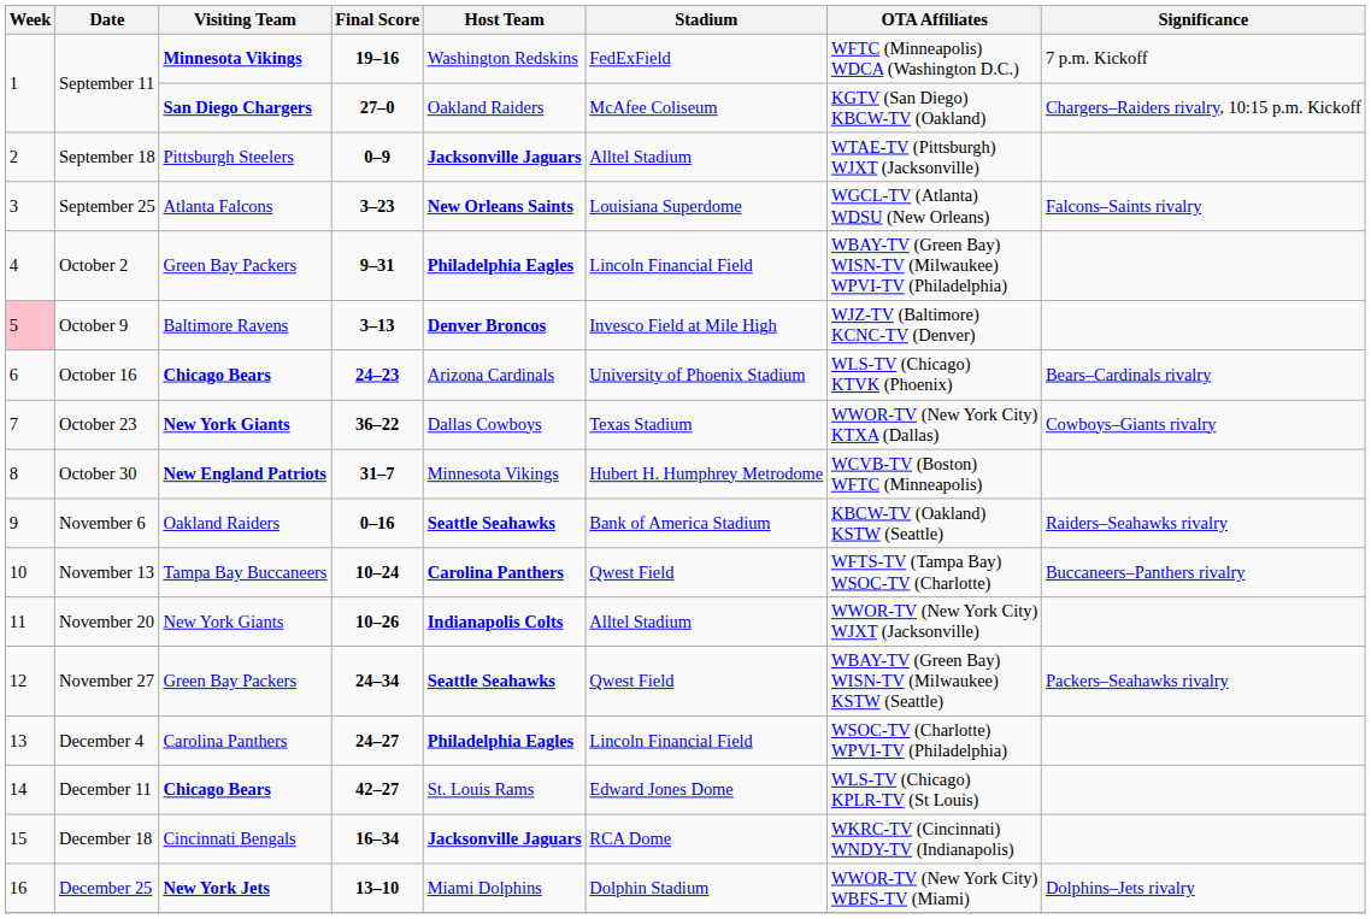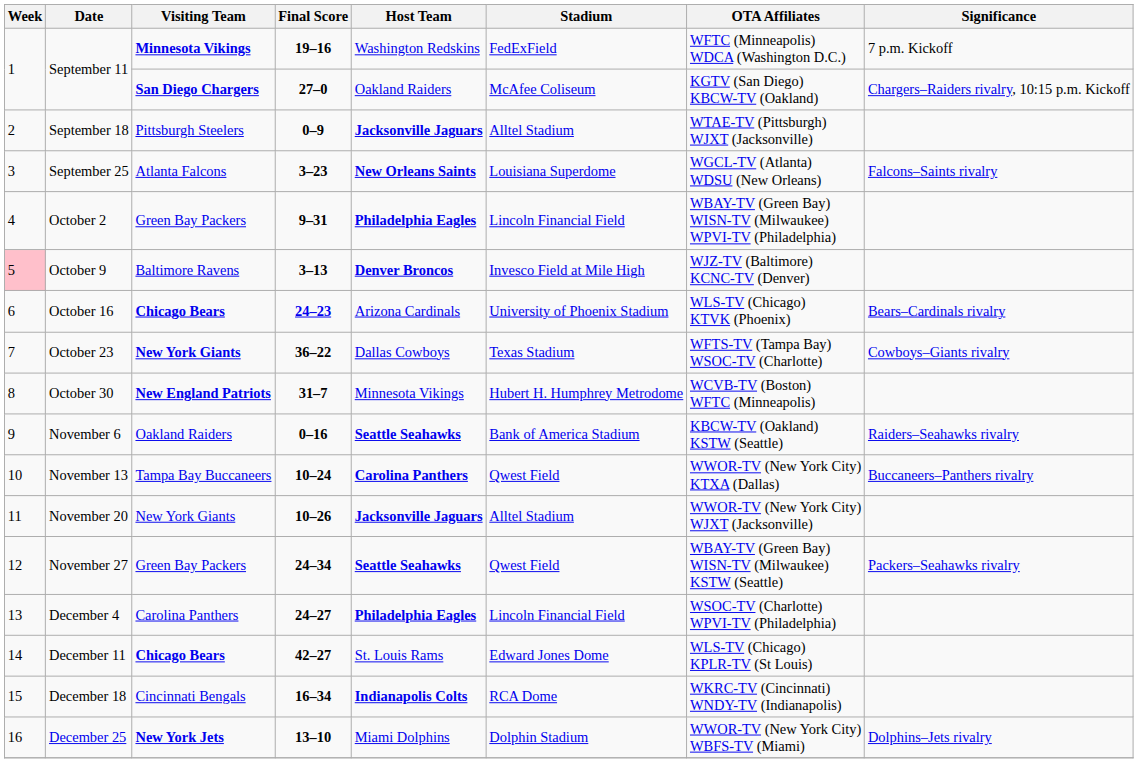 <table class="wikitable" style="font-size: 95%;">
 <tr>
 <th>Week</th>
 <th>Date</th>
 <th>Visiting Team</th>
 <th>Final Score</th>
 <th>Host Team</th>
 <th>Stadium</th>
 <th>OTA Affiliates</th>
 <th>Significance</th>
 </tr>
 <tr>
 <td rowspan="2">1</td>
 <td rowspan="2">September 11</td>
 <td><strong><a href='#'>Minnesota Vikings</a></strong></td>
 <td align="center"><strong>19–16</strong></td>
 <td><a href='#'>Washington Redskins</a></td>
 <td><a href='#'>FedExField</a></td>
 <td><a href='#'>WFTC</a> (Minneapolis)<br><a href='#'>WDCA</a> (Washington D.C.)</td>
 <td>7 p.m. Kickoff</td>
 </tr>
 <tr>
 <td><strong><a href='#'>San Diego Chargers</a></strong></td>
 <td align="center"><strong>27–0</strong></td>
 <td><a href='#'>Oakland Raiders</a></td>
 <td><a href='#'>McAfee Coliseum</a></td>
 <td><a href='#'>KGTV</a> (San Diego)<br><a href='#'>KBCW-TV</a> (Oakland)</td>
 <td><a href='#'>Chargers–Raiders rivalry</a>, 10:15 p.m. Kickoff</td>
 </tr>
 <tr>
 <td>2</td>
 <td>September 18</td>
 <td><a href='#'>Pittsburgh Steelers</a></td>
 <td align="center"><strong>0–9</strong></td>
 <td><strong><a href='#'>Jacksonville Jaguars</a></strong></td>
 <td><a href='#'>Alltel Stadium</a></td>
 <td><a href='#'>WTAE-TV</a> (Pittsburgh)<br><a href='#'>WJXT</a> (Jacksonville)</td>
 <td></td>
 </tr>
 <tr>
 <td>3</td>
 <td>September 25</td>
 <td><a href='#'>Atlanta Falcons</a></td>
 <td align="center"><strong>3–23</strong></td>
 <td><strong><a href='#'>New Orleans Saints</a></strong></td>
 <td><a href='#'>Louisiana Superdome</a></td>
 <td><a href='#'>WGCL-TV</a> (Atlanta)<br><a href='#'>WDSU</a> (New Orleans)</td>
 <td><a href='#'>Falcons–Saints rivalry</a></td>
 </tr>
 <tr>
 <td>4</td>
 <td>October 2</td>
 <td><a href='#'>Green Bay Packers</a></td>
 <td align="center"><strong>9–31</strong></td>
 <td><strong><a href='#'>Philadelphia Eagles</a></strong></td>
 <td><a href='#'>Lincoln Financial Field</a></td>
 <td><a href='#'>WBAY-TV</a> (Green Bay)<br><a href='#'>WISN-TV</a> (Milwaukee)<br><a href='#'>WPVI-TV</a> (Philadelphia)</td>
 <td></td>
 </tr>
 <tr>
 <td style="background: pink;">5</td>
 <td>October 9</td>
 <td><a href='#'>Baltimore Ravens</a></td>
 <td align="center"><strong>3–13</strong></td>
 <td><strong><a href='#'>Denver Broncos</a></strong></td>
 <td><a href='#'>Invesco Field at Mile High</a></td>
 <td><a href='#'>WJZ-TV</a> (Baltimore)<br><a href='#'>KCNC-TV</a> (Denver)</td>
 <td></td>
 </tr>
 <tr>
 <td>6</td>
 <td>October 16</td>
 <td><strong><a href='#'>Chicago Bears</a></strong></td>
 <td align="center"><strong><a href='#'>24–23</a></strong></td>
 <td><a href='#'>Arizona Cardinals</a></td>
 <td><a href='#'>University of Phoenix Stadium</a></td>
 <td><a href='#'>WLS-TV</a> (Chicago)<br><a href='#'>KTVK</a> (Phoenix)</td>
 <td><a href='#'>Bears–Cardinals rivalry</a></td>
 </tr>
 <tr>
 <td>7</td>
 <td>October 23</td>
 <td><strong><a href='#'>New York Giants</a></strong></td>
 <td align="center"><strong>36–22</strong></td>
 <td><a href='#'>Dallas Cowboys</a></td>
 <td><a href='#'>Texas Stadium</a></td>
-<td><a href='#'>WWOR-TV</a> (New York City)<br><a href='#'>KTXA</a> (Dallas)</td>
+<td><a href='#'>WFTS-TV</a> (Tampa Bay)<br><a href='#'>WSOC-TV</a> (Charlotte)</td>
 <td><a href='#'>Cowboys–Giants rivalry</a></td>
 </tr>
 <tr>
 <td>8</td>
 <td>October 30</td>
 <td><strong><a href='#'>New England Patriots</a></strong></td>
 <td align="center"><strong>31–7</strong></td>
 <td><a href='#'>Minnesota Vikings</a></td>
 <td><a href='#'>Hubert H. Humphrey Metrodome</a></td>
 <td><a href='#'>WCVB-TV</a> (Boston)<br><a href='#'>WFTC</a> (Minneapolis)</td>
 <td></td>
 </tr>
 <tr>
 <td>9</td>
 <td>November 6</td>
 <td><a href='#'>Oakland Raiders</a></td>
 <td align="center"><strong>0–16</strong></td>
 <td><strong><a href='#'>Seattle Seahawks</a></strong></td>
 <td><a href='#'>Bank of America Stadium</a></td>
 <td><a href='#'>KBCW-TV</a> (Oakland)<br><a href='#'>KSTW</a> (Seattle)</td>
 <td><a href='#'>Raiders–Seahawks rivalry</a></td>
 </tr>
 <tr>
 <td>10</td>
 <td>November 13</td>
 <td><a href='#'>Tampa Bay Buccaneers</a></td>
 <td align="center"><strong>10–24</strong></td>
 <td><strong><a href='#'>Carolina Panthers</a></strong></td>
 <td><a href='#'>Qwest Field</a></td>
-<td><a href='#'>WFTS-TV</a> (Tampa Bay)<br><a href='#'>WSOC-TV</a> (Charlotte)</td>
+<td><a href='#'>WWOR-TV</a> (New York City)<br><a href='#'>KTXA</a> (Dallas)</td>
 <td><a href='#'>Buccaneers–Panthers rivalry</a></td>
 </tr>
 <tr>
 <td>11</td>
 <td>November 20</td>
 <td><a href='#'>New York Giants</a></td>
 <td align="center"><strong>10–26</strong></td>
-<td><strong><a href='#'>Indianapolis Colts</a></strong></td>
+<td><strong><a href='#'>Jacksonville Jaguars</a></strong></td>
 <td><a href='#'>Alltel Stadium</a></td>
 <td><a href='#'>WWOR-TV</a> (New York City)<br><a href='#'>WJXT</a> (Jacksonville)</td>
 <td></td>
 </tr>
 <tr>
 <td>12</td>
 <td>November 27</td>
 <td><a href='#'>Green Bay Packers</a></td>
 <td align="center"><strong>24–34</strong></td>
 <td><strong><a href='#'>Seattle Seahawks</a></strong></td>
 <td><a href='#'>Qwest Field</a></td>
 <td><a href='#'>WBAY-TV</a> (Green Bay)<br><a href='#'>WISN-TV</a> (Milwaukee)<br><a href='#'>KSTW</a> (Seattle)</td>
 <td><a href='#'>Packers–Seahawks rivalry</a></td>
 </tr>
 <tr>
 <td>13</td>
 <td>December 4</td>
 <td><a href='#'>Carolina Panthers</a></td>
 <td align="center"><strong>24–27</strong></td>
 <td><strong><a href='#'>Philadelphia Eagles</a></strong></td>
 <td><a href='#'>Lincoln Financial Field</a></td>
 <td><a href='#'>WSOC-TV</a> (Charlotte)<br><a href='#'>WPVI-TV</a> (Philadelphia)</td>
 <td></td>
 </tr>
 <tr>
 <td>14</td>
 <td>December 11</td>
 <td><strong><a href='#'>Chicago Bears</a></strong></td>
 <td align="center"><strong>42–27</strong></td>
 <td><a href='#'>St. Louis Rams</a></td>
 <td><a href='#'>Edward Jones Dome</a></td>
 <td><a href='#'>WLS-TV</a> (Chicago)<br><a href='#'>KPLR-TV</a> (St Louis)</td>
 <td></td>
 </tr>
 <tr>
 <td>15</td>
 <td>December 18</td>
 <td><a href='#'>Cincinnati Bengals</a></td>
 <td align="center"><strong>16–34</strong></td>
-<td><strong><a href='#'>Jacksonville Jaguars</a></strong></td>
+<td><strong><a href='#'>Indianapolis Colts</a></strong></td>
 <td><a href='#'>RCA Dome</a></td>
 <td><a href='#'>WKRC-TV</a> (Cincinnati)<br><a href='#'>WNDY-TV</a> (Indianapolis)</td>
 <td></td>
 </tr>
 <tr>
 <td>16</td>
 <td><a href='#'>December 25</a></td>
 <td><strong><a href='#'>New York Jets</a></strong></td>
 <td align="center"><strong>13–10</strong></td>
 <td><a href='#'>Miami Dolphins</a></td>
 <td><a href='#'>Dolphin Stadium</a></td>
 <td><a href='#'>WWOR-TV</a> (New York City)<br><a href='#'>WBFS-TV</a> (Miami)</td>
 <td><a href='#'>Dolphins–Jets rivalry</a></td>
 </tr>
 <tr>
 </tr>
 </table>
